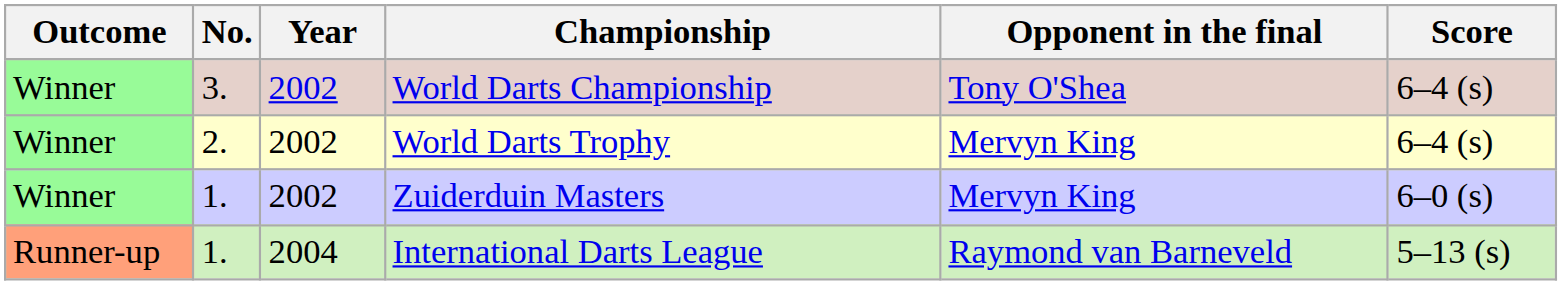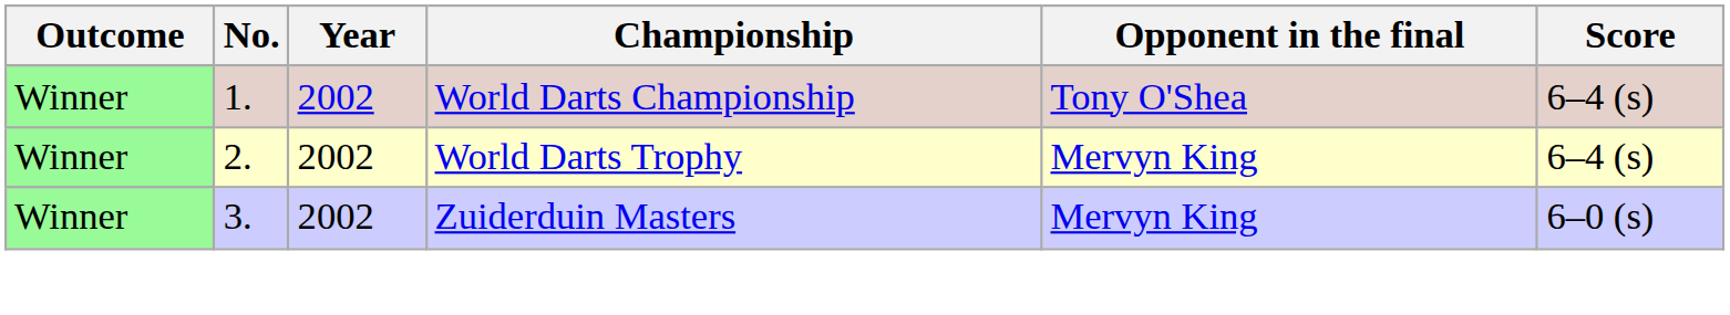 <table class="sortable wikitable">
 <tr>
 <th style="width:80px;">Outcome</th>
 <th style="width:20px;">No.</th>
 <th style="width:50px;">Year</th>
 <th style="width:250px;">Championship</th>
 <th style="width:200px;">Opponent in the final</th>
 <th style="width:70px;">Score</th>
 </tr>
 <tr style="background:#e5d1cb;">
 <td style="background:#98FB98">Winner</td>
-<td>3.</td>
+<td>1.</td>
 <td><a href='#'>2002</a></td>
 <td><a href='#'>World Darts Championship</a></td>
 <td> <a href='#'>Tony O'Shea</a></td>
 <td>6–4 (s)</td>
 </tr>
 <tr style="background:#ffc;">
 <td style="background:#98FB98">Winner</td>
 <td>2.</td>
 <td>2002</td>
 <td><a href='#'>World Darts Trophy</a></td>
 <td> <a href='#'>Mervyn King</a></td>
 <td>6–4 (s)</td>
 </tr>
 <tr style="background:#ccf;">
 <td style="background:#98FB98">Winner</td>
-<td>1.</td>
+<td>3.</td>
 <td>2002</td>
 <td><a href='#'>Zuiderduin Masters</a></td>
 <td> <a href='#'>Mervyn King</a></td>
 <td>6–0 (s)</td>
 </tr>
-<tr style="background:#d0f0c0;">
-<td style="background:#ffa07a;">Runner-up</td>
-<td>1.</td>
-<td>2004</td>
-<td><a href='#'>International Darts League</a></td>
-<td> <a href='#'>Raymond van Barneveld</a></td>
-<td>5–13 (s)</td>
-</tr>
 </table>
